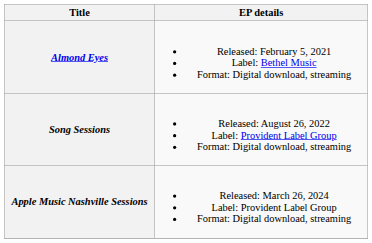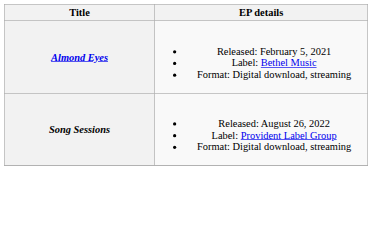 <table class="wikitable plainrowheaders" style="text-align:center;">
 <tr>
 <th scope="col" style="width:14em;">Title</th>
 <th scope="col" style="width:20em;">EP details</th>
 </tr>
 <tr>
 <th scope="row"><em><a href='#'>Almond Eyes</a></em></th>
 <td><br><ul><li>Released: February 5, 2021</li><li>Label: <a href='#'>Bethel Music</a></li><li>Format: Digital download, streaming</li></ul></td>
 </tr>
 <tr>
 <th scope="row"><em>Song Sessions</em><br></th>
 <td><br><ul><li>Released: August 26, 2022</li><li>Label: <a href='#'>Provident Label Group</a></li><li>Format: Digital download, streaming</li></ul></td>
 </tr>
 <tr>
-<th scope="row"><em>Apple Music Nashville Sessions</em></th>
-<td><br><ul><li>Released: March 26, 2024</li><li>Label: Provident Label Group</li><li>Format: Digital download, streaming</li></ul></td>
-</tr>
-<tr>
 </tr>
 </table>
